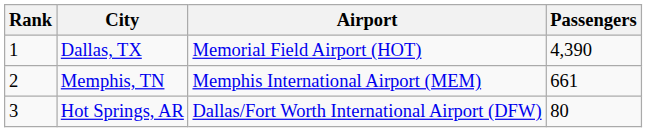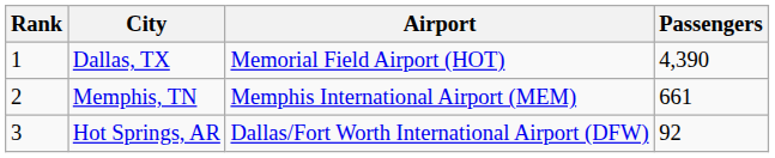 <table class="wikitable sortable" style="font-size:95%">
 <tr>
 <th>Rank</th>
 <th>City</th>
 <th>Airport</th>
 <th>Passengers</th>
 </tr>
 <tr>
 <td>1</td>
 <td><a href='#'>Dallas, TX</a></td>
 <td><a href='#'>Memorial Field Airport (HOT)</a></td>
 <td>4,390</td>
 </tr>
 <tr>
 <td>2</td>
 <td><a href='#'>Memphis, TN</a></td>
 <td><a href='#'>Memphis International Airport (MEM)</a></td>
 <td>661</td>
 </tr>
 <tr>
 <td>3</td>
 <td><a href='#'>Hot Springs, AR</a></td>
 <td><a href='#'>Dallas/Fort Worth International Airport (DFW)</a></td>
-<td>80</td>
+<td>92</td>
 </tr>
 </table>
